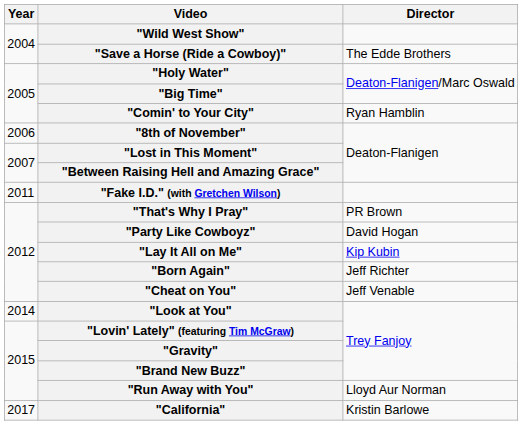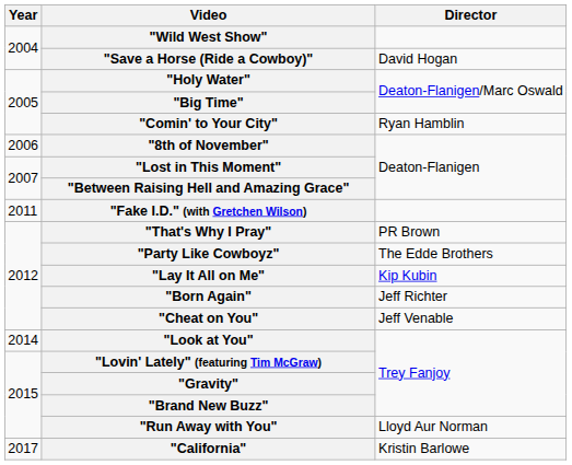 <table class="wikitable plainrowheaders">
 <tr>
 <th>Year</th>
 <th style="width:24em;">Video</th>
 <th>Director</th>
 </tr>
 <tr>
 <td rowspan="2">2004</td>
 <th scope="row">"Wild West Show"</th>
 <td></td>
 </tr>
 <tr>
 <th scope="row">"Save a Horse (Ride a Cowboy)"</th>
-<td>The Edde Brothers</td>
+<td>David Hogan</td>
 </tr>
 <tr>
 <td rowspan="3">2005</td>
 <th scope="row">"Holy Water"</th>
 <td rowspan="2"><a href='#'>Deaton-Flanigen</a>/Marc Oswald</td>
 </tr>
 <tr>
 <th scope="row">"Big Time"</th>
 </tr>
 <tr>
 <th scope="row">"Comin' to Your City"</th>
 <td>Ryan Hamblin</td>
 </tr>
 <tr>
 <td>2006</td>
 <th scope="row">"8th of November"</th>
 <td rowspan="3">Deaton-Flanigen</td>
 </tr>
 <tr>
 <td rowspan="2">2007</td>
 <th scope="row">"Lost in This Moment"</th>
 </tr>
 <tr>
 <th scope="row">"Between Raising Hell and Amazing Grace"</th>
 </tr>
 <tr>
 <td>2011</td>
 <th scope="row">"Fake I.D." <small>(with <a href='#'>Gretchen Wilson</a>)</small></th>
 <td></td>
 </tr>
 <tr>
 <td rowspan="5">2012</td>
 <th scope="row">"That's Why I Pray"</th>
 <td>PR Brown</td>
 </tr>
 <tr>
 <th scope="row">"Party Like Cowboyz"</th>
-<td>David Hogan</td>
+<td>The Edde Brothers</td>
 </tr>
 <tr>
 <th scope="row">"Lay It All on Me"</th>
 <td><a href='#'>Kip Kubin</a></td>
 </tr>
 <tr>
 <th scope="row">"Born Again"</th>
 <td>Jeff Richter</td>
 </tr>
 <tr>
 <th scope="row">"Cheat on You"</th>
 <td>Jeff Venable</td>
 </tr>
 <tr>
 <td>2014</td>
 <th scope="row">"Look at You"</th>
 <td rowspan="4"><a href='#'>Trey Fanjoy</a></td>
 </tr>
 <tr>
 <td rowspan="4">2015</td>
 <th scope="row">"Lovin' Lately" <small>(featuring <a href='#'>Tim McGraw</a>)</small></th>
 </tr>
 <tr>
 <th scope="row">"Gravity"</th>
 </tr>
 <tr>
 <th scope="row">"Brand New Buzz"</th>
 </tr>
 <tr>
 <th scope="row">"Run Away with You"</th>
 <td>Lloyd Aur Norman</td>
 </tr>
 <tr>
 <td>2017</td>
 <th scope="row">"California"</th>
 <td>Kristin Barlowe</td>
 </tr>
 </table>
